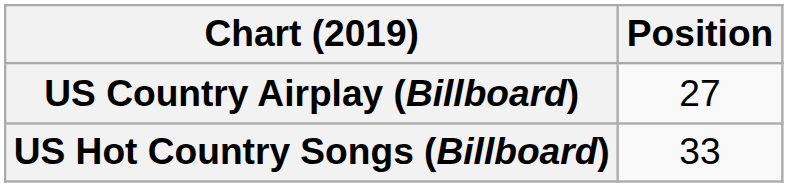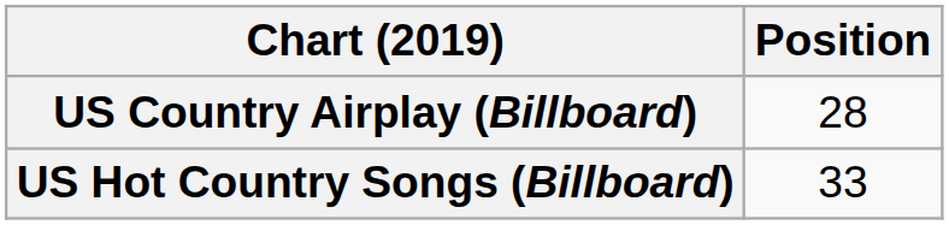 <table class="wikitable sortable plainrowheaders" style="text-align:center">
 <tr>
 <th>Chart (2019)</th>
 <th>Position</th>
 </tr>
 <tr>
 <th scope="row">US Country Airplay (<em>Billboard</em>)</th>
-<td>27</td>
+<td>28</td>
 </tr>
 <tr>
 <th scope="row">US Hot Country Songs (<em>Billboard</em>)</th>
 <td>33</td>
 </tr>
 </table>
